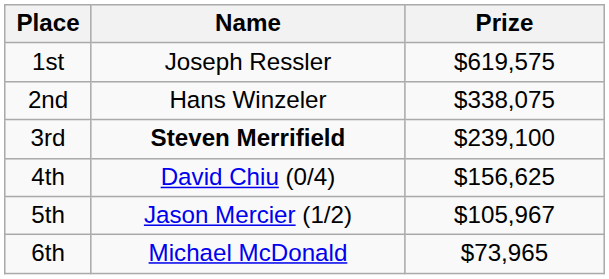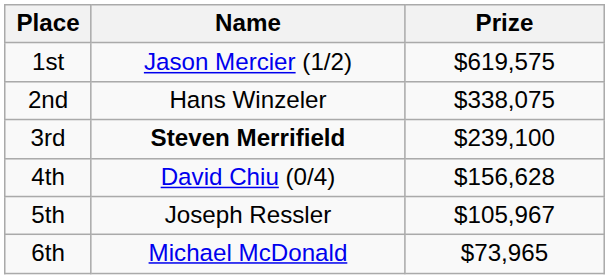 <table class="wikitable">
 <tr>
 <th width="50">Place</th>
 <th width="200">Name</th>
 <th width="125">Prize</th>
 </tr>
 <tr>
 <td align = "center">1st</td>
-<td align = "center">Joseph Ressler</td>
+<td align = "center"><a href='#'>Jason Mercier</a> (1/2)</td>
 <td align = "center">$619,575</td>
 </tr>
 <tr>
 <td align = "center">2nd</td>
 <td align = "center">Hans Winzeler</td>
 <td align = "center">$338,075</td>
 </tr>
 <tr>
 <td align = "center">3rd</td>
 <td align = "center"><strong>Steven Merrifield</strong></td>
 <td align = "center">$239,100</td>
 </tr>
 <tr>
 <td align = "center">4th</td>
 <td align = "center"><a href='#'>David Chiu</a> (0/4)</td>
-<td align = "center">$156,625</td>
+<td align = "center">$156,628</td>
 </tr>
 <tr>
 <td align = "center">5th</td>
-<td align = "center"><a href='#'>Jason Mercier</a> (1/2)</td>
+<td align = "center">Joseph Ressler</td>
 <td align = "center">$105,967</td>
 </tr>
 <tr>
 <td align = "center">6th</td>
 <td align = "center"><a href='#'>Michael McDonald</a></td>
 <td align = "center">$73,965</td>
 </tr>
 </table>
